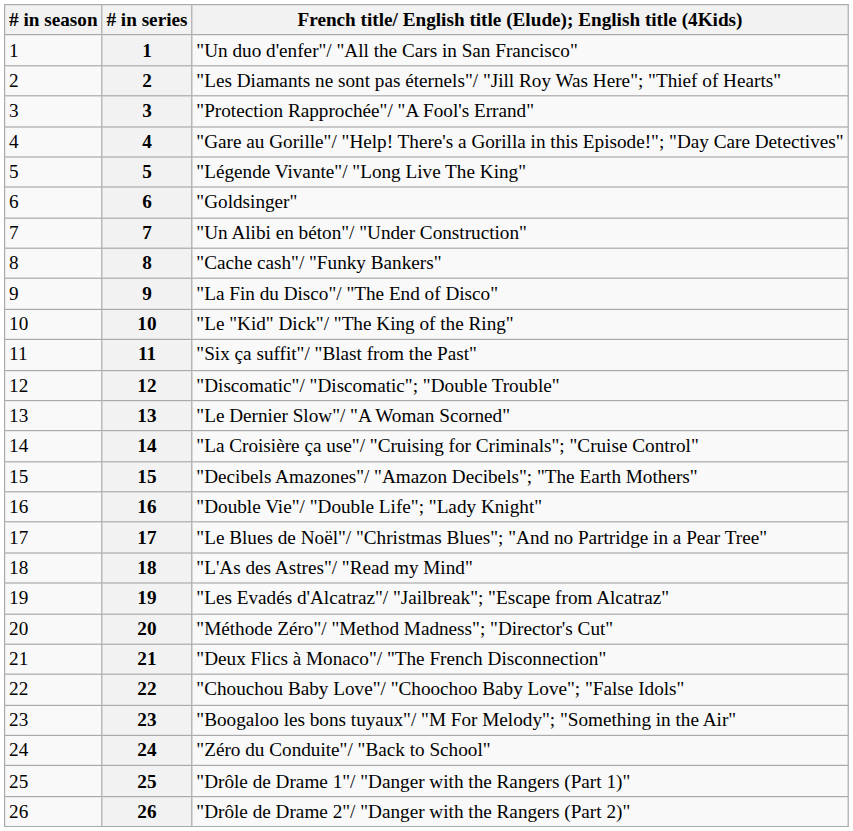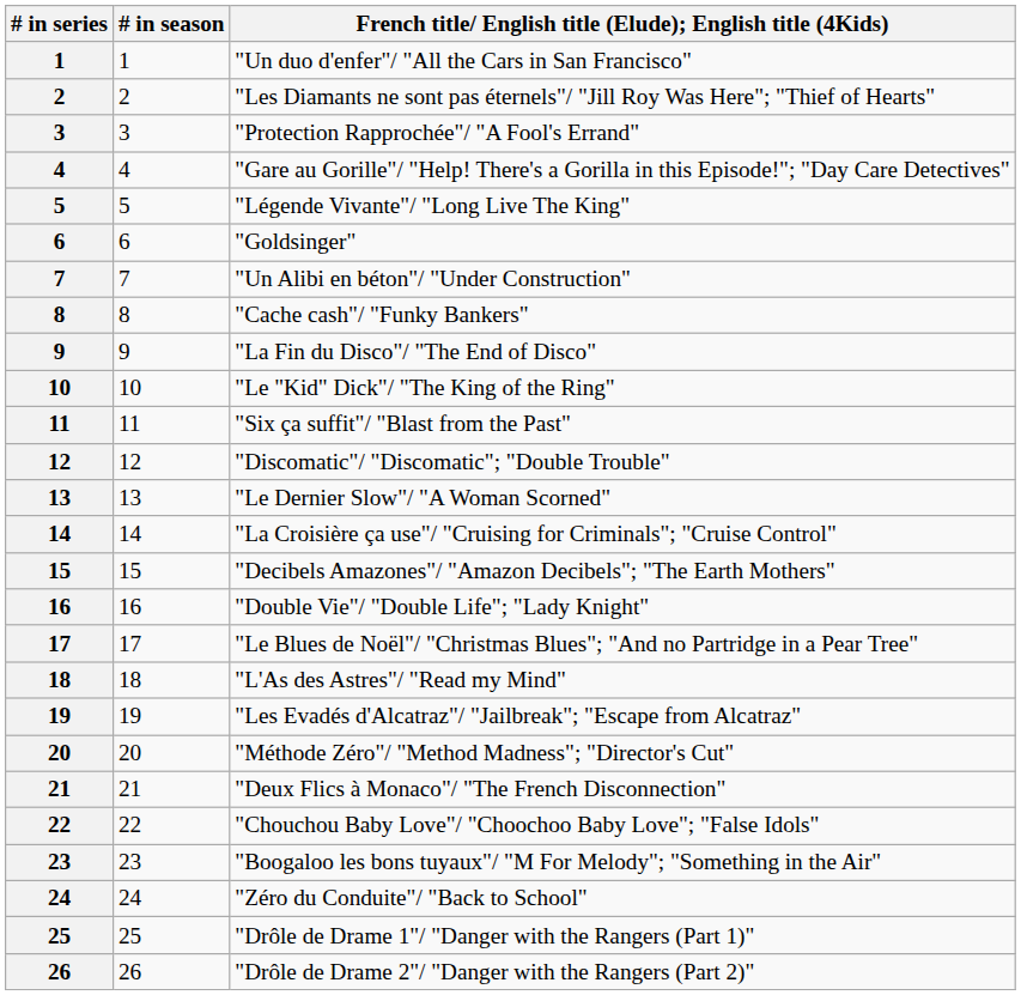 <table class="wikitable">
 <tr>
+<th># in series</th>
 <th># in season</th>
-<th># in series</th>
 <th>French title/ English title (Elude); English title (4Kids)</th>
 </tr>
 <tr>
+<th>1</th>
 <td>1</td>
-<th>1</th>
 <td>"Un duo d'enfer"/ "All the Cars in San Francisco"</td>
 </tr>
 <tr>
+<th>2</th>
 <td>2</td>
-<th>2</th>
 <td>"Les Diamants ne sont pas éternels"/ "Jill Roy Was Here"; "Thief of Hearts"</td>
 </tr>
 <tr>
+<th>3</th>
 <td>3</td>
-<th>3</th>
 <td>"Protection Rapprochée"/ "A Fool's Errand"</td>
 </tr>
 <tr>
+<th>4</th>
 <td>4</td>
-<th>4</th>
 <td>"Gare au Gorille"/ "Help! There's a Gorilla in this Episode!"; "Day Care Detectives"</td>
 </tr>
 <tr>
+<th>5</th>
 <td>5</td>
-<th>5</th>
 <td>"Légende Vivante"/ "Long Live The King"</td>
 </tr>
 <tr>
+<th>6</th>
 <td>6</td>
-<th>6</th>
 <td>"Goldsinger"</td>
 </tr>
 <tr>
+<th>7</th>
 <td>7</td>
-<th>7</th>
 <td>"Un Alibi en béton"/ "Under Construction"</td>
 </tr>
 <tr>
+<th>8</th>
 <td>8</td>
-<th>8</th>
 <td>"Cache cash"/ "Funky Bankers"</td>
 </tr>
 <tr>
+<th>9</th>
 <td>9</td>
-<th>9</th>
 <td>"La Fin du Disco"/ "The End of Disco"</td>
 </tr>
 <tr>
+<th>10</th>
 <td>10</td>
-<th>10</th>
 <td>"Le "Kid" Dick"/ "The King of the Ring"</td>
 </tr>
 <tr>
+<th>11</th>
 <td>11</td>
-<th>11</th>
 <td>"Six ça suffit"/ "Blast from the Past"</td>
 </tr>
 <tr>
+<th>12</th>
 <td>12</td>
-<th>12</th>
 <td>"Discomatic"/ "Discomatic"; "Double Trouble"</td>
 </tr>
 <tr>
+<th>13</th>
 <td>13</td>
-<th>13</th>
 <td>"Le Dernier Slow"/ "A Woman Scorned"</td>
 </tr>
 <tr>
+<th>14</th>
 <td>14</td>
-<th>14</th>
 <td>"La Croisière ça use"/ "Cruising for Criminals"; "Cruise Control"</td>
 </tr>
 <tr>
+<th>15</th>
 <td>15</td>
-<th>15</th>
 <td>"Decibels Amazones"/ "Amazon Decibels"; "The Earth Mothers"</td>
 </tr>
 <tr>
+<th>16</th>
 <td>16</td>
-<th>16</th>
 <td>"Double Vie"/ "Double Life"; "Lady Knight"</td>
 </tr>
 <tr>
+<th>17</th>
 <td>17</td>
-<th>17</th>
 <td>"Le Blues de Noël"/ "Christmas Blues"; "And no Partridge in a Pear Tree"</td>
 </tr>
 <tr>
+<th>18</th>
 <td>18</td>
-<th>18</th>
 <td>"L'As des Astres"/ "Read my Mind"</td>
 </tr>
 <tr>
+<th>19</th>
 <td>19</td>
-<th>19</th>
 <td>"Les Evadés d'Alcatraz"/ "Jailbreak"; "Escape from Alcatraz"</td>
 </tr>
 <tr>
+<th>20</th>
 <td>20</td>
-<th>20</th>
 <td>"Méthode Zéro"/ "Method Madness"; "Director's Cut"</td>
 </tr>
 <tr>
+<th>21</th>
 <td>21</td>
-<th>21</th>
 <td>"Deux Flics à Monaco"/ "The French Disconnection"</td>
 </tr>
 <tr>
+<th>22</th>
 <td>22</td>
-<th>22</th>
 <td>"Chouchou Baby Love"/ "Choochoo Baby Love"; "False Idols"</td>
 </tr>
 <tr>
+<th>23</th>
 <td>23</td>
-<th>23</th>
 <td>"Boogaloo les bons tuyaux"/ "M For Melody"; "Something in the Air"</td>
 </tr>
 <tr>
+<th>24</th>
 <td>24</td>
-<th>24</th>
 <td>"Zéro du Conduite"/ "Back to School"</td>
 </tr>
 <tr>
+<th>25</th>
 <td>25</td>
-<th>25</th>
 <td>"Drôle de Drame 1"/ "Danger with the Rangers (Part 1)"</td>
 </tr>
 <tr>
+<th>26</th>
 <td>26</td>
-<th>26</th>
 <td>"Drôle de Drame 2"/ "Danger with the Rangers (Part 2)"</td>
 </tr>
 </table>
